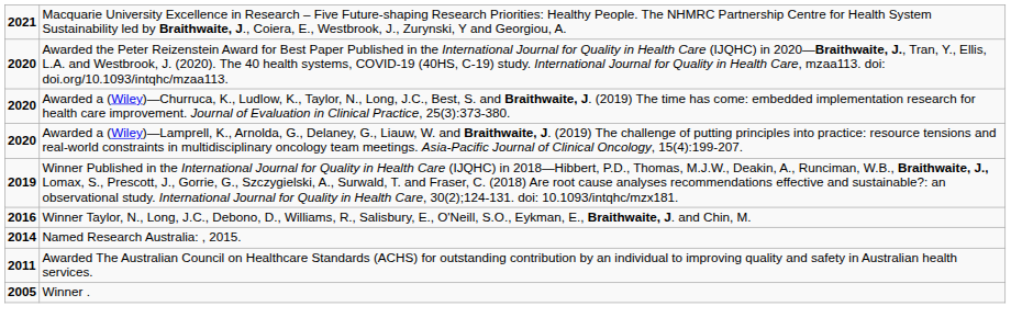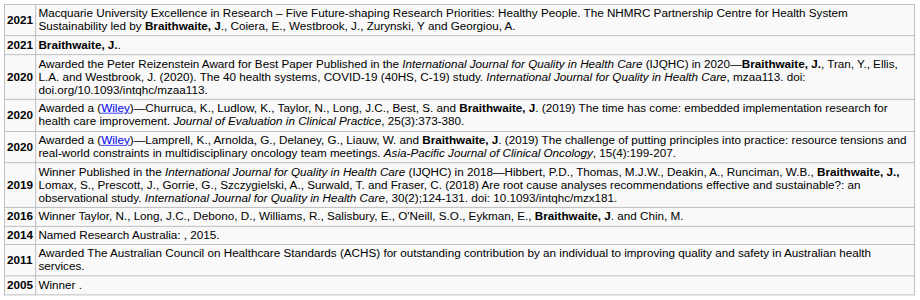 <table class="wikitable">
 <tr>
 <td><strong>2021</strong></td>
 <td>Macquarie University Excellence in Research – Five Future-shaping Research Priorities: Healthy People. The NHMRC Partnership Centre for Health System Sustainability led by <strong>Braithwaite, J</strong>., Coiera, E., Westbrook, J., Zurynski, Y and Georgiou, A.</td>
+</tr>
+<tr>
+<td><strong>2021</strong></td>
+<td><strong>Braithwaite, J.</strong>.</td>
 </tr>
 <tr>
 <td><strong>2020</strong></td>
 <td>Awarded the Peter Reizenstein Award for Best Paper Published in the <em>International Journal for Quality in Health Care</em> (IJQHC) in 2020—<strong>Braithwaite, J.</strong>, Tran, Y., Ellis, L.A. and Westbrook, J. (2020). The 40 health systems, COVID-19 (40HS, C-19) study. <em>International Journal for Quality in Health Care</em>, mzaa113. doi: doi.org/10.1093/intqhc/mzaa113.</td>
 </tr>
 <tr>
 <td><strong>2020</strong></td>
 <td>Awarded a  (<a href='#'>Wiley</a>)—Churruca, K., Ludlow, K.,  Taylor, N., Long, J.C., Best, S. and <strong>Braithwaite,  J</strong>. (2019) The time has come: embedded implementation research for health care improvement. <em>Journal of Evaluation  in Clinical Practice</em>, 25(3):373-380. </td>
 </tr>
 <tr>
 <td><strong>2020</strong></td>
 <td>Awarded a  (<a href='#'>Wiley</a>)—Lamprell, K., Arnolda, G.,  Delaney, G., Liauw, W. and <strong>Braithwaite,  J</strong>. (2019) The challenge of putting principles into practice: resource tensions and real-world constraints in multidisciplinary oncology team  meetings. <em>Asia-Pacific Journal of  Clinical Oncology</em>, 15(4):199-207. </td>
 </tr>
 <tr>
 <td><strong>2019</strong></td>
 <td>Winner  Published in the <em>International Journal for Quality in  Health Care</em> (IJQHC) in 2018—Hibbert, P.D., Thomas, M.J.W., Deakin, A.,  Runciman, W.B., <strong>Braithwaite, J.,</strong> Lomax, S., Prescott, J., Gorrie, G.,  Szczygielski, A., Surwald, T. and Fraser, C. (2018) Are root cause analyses  recommendations effective and sustainable?: an observational study. <em>International  Journal for Quality in Health Care</em>, 30(2);124-131. doi:  10.1093/intqhc/mzx181.</td>
 </tr>
 <tr>
 <td><strong>2016</strong></td>
 <td>Winner  Taylor, N., Long, J.C., Debono, D., Williams, R., Salisbury, E.,  O'Neill, S.O., Eykman, E., <strong>Braithwaite,  J</strong>. and Chin, M.</td>
 </tr>
 <tr>
 <td><strong>2014</strong></td>
 <td>Named Research Australia: , 2015.</td>
 </tr>
 <tr>
 <td><strong>2011</strong></td>
 <td>Awarded The Australian Council on Healthcare Standards (ACHS)  for outstanding contribution by an  individual to improving quality and safety in Australian health services.</td>
 </tr>
 <tr>
 <td><strong>2005</strong></td>
 <td>Winner .</td>
 </tr>
 </table>
